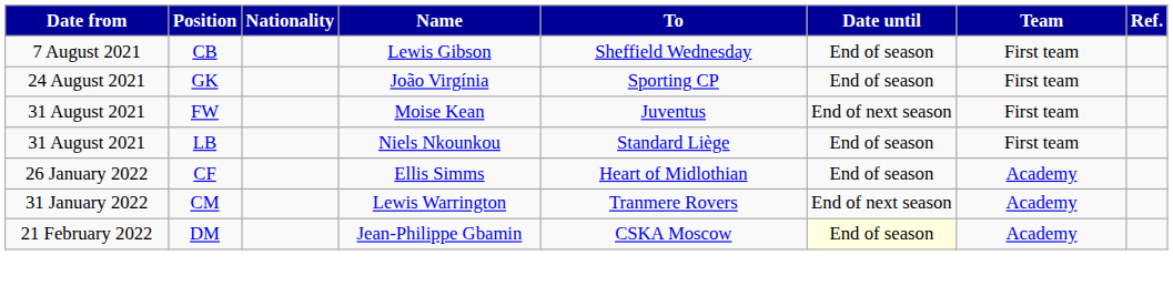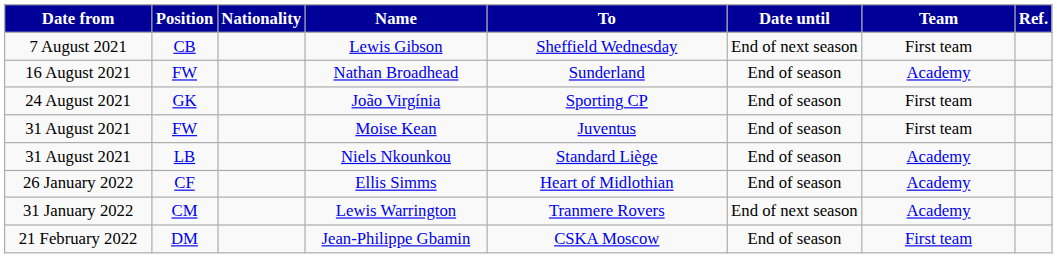 <table class="wikitable" style="text-align:center; font-size:90%; ">
 <tr>
 <th style="background:#000099; color:#FFFFFF; width:120px;">Date from</th>
 <th style="background:#000099; color:#FFFFFF; width:50px;">Position</th>
 <th style="background:#000099; color:#FFFFFF; width:50px;">Nationality</th>
 <th style="background:#000099; color:#FFFFFF; width:150px;">Name</th>
 <th style="background:#000099; color:#FFFFFF; width:200px;">To</th>
 <th style="background:#000099; color:#FFFFFF; width:110px;">Date until</th>
 <th style="background:#000099; color:#FFFFFF; width:125px;">Team</th>
 <th style="background:#000099; color:#FFFFFF; width:25px;">Ref.</th>
 </tr>
 <tr>
 <td>7 August 2021</td>
 <td><a href='#'>CB</a></td>
 <td></td>
 <td><a href='#'>Lewis Gibson</a></td>
 <td> <a href='#'>Sheffield Wednesday</a></td>
+<td>End of next season</td>
+<td>First team</td>
+<td></td>
+</tr>
+<tr>
+<td>16 August 2021</td>
+<td><a href='#'>FW</a></td>
+<td></td>
+<td><a href='#'>Nathan Broadhead</a></td>
+<td> <a href='#'>Sunderland</a></td>
 <td>End of season</td>
-<td>First team</td>
+<td><a href='#'>Academy</a></td>
 <td></td>
 </tr>
 <tr>
 <td>24 August 2021</td>
 <td><a href='#'>GK</a></td>
 <td></td>
 <td><a href='#'>João Virgínia</a></td>
 <td> <a href='#'>Sporting CP</a></td>
 <td>End of season</td>
 <td>First team</td>
 <td></td>
 </tr>
 <tr>
 <td>31 August 2021</td>
 <td><a href='#'>FW</a></td>
 <td></td>
 <td><a href='#'>Moise Kean</a></td>
 <td> <a href='#'>Juventus</a></td>
-<td>End of next season</td>
+<td>End of season</td>
 <td>First team</td>
 <td></td>
 </tr>
 <tr>
 <td>31 August 2021</td>
 <td><a href='#'>LB</a></td>
 <td></td>
 <td><a href='#'>Niels Nkounkou</a></td>
 <td> <a href='#'>Standard Liège</a></td>
 <td>End of season</td>
-<td>First team</td>
+<td><a href='#'>Academy</a></td>
 <td></td>
 </tr>
 <tr>
 <td>26 January 2022</td>
 <td><a href='#'>CF</a></td>
 <td></td>
 <td><a href='#'>Ellis Simms</a></td>
 <td> <a href='#'>Heart of Midlothian</a></td>
 <td>End of season</td>
 <td><a href='#'>Academy</a></td>
 <td></td>
 </tr>
 <tr>
 <td>31 January 2022</td>
 <td><a href='#'>CM</a></td>
 <td></td>
 <td><a href='#'>Lewis Warrington</a></td>
 <td> <a href='#'>Tranmere Rovers</a></td>
 <td>End of next season</td>
 <td><a href='#'>Academy</a></td>
 <td></td>
 </tr>
 <tr>
 <td>21 February 2022</td>
 <td><a href='#'>DM</a></td>
 <td></td>
 <td><a href='#'>Jean-Philippe Gbamin</a></td>
 <td> <a href='#'>CSKA Moscow</a></td>
-<td style="background: lightyellow;">End of season</td>
-<td><a href='#'>Academy</a></td>
+<td>End of season</td>
+<td><a href='#'>First team</a></td>
 <td></td>
 </tr>
 </table>
